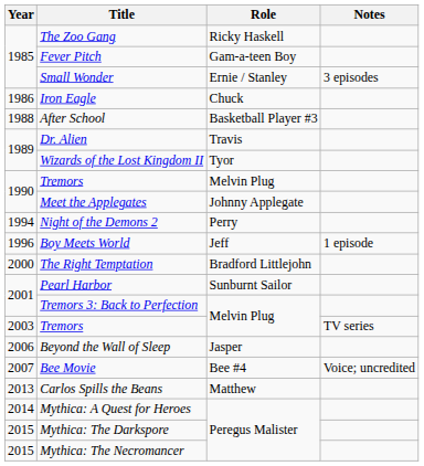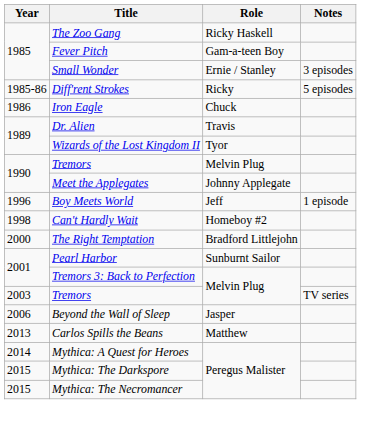 <table class="wikitable">
 <tr>
 <th>Year</th>
 <th>Title</th>
 <th>Role</th>
 <th>Notes</th>
 </tr>
 <tr>
 <td rowspan="3">1985</td>
 <td><em><a href='#'>The Zoo Gang</a></em></td>
 <td>Ricky Haskell</td>
 <td></td>
 </tr>
 <tr>
 <td><em><a href='#'>Fever Pitch</a></em></td>
 <td>Gam-a-teen Boy</td>
 <td></td>
 </tr>
 <tr>
 <td><em><a href='#'>Small Wonder</a></em></td>
 <td>Ernie / Stanley</td>
 <td>3 episodes</td>
 </tr>
 <tr>
+<td>1985-86</td>
+<td><em><a href='#'>Diff'rent Strokes</a></em></td>
+<td>Ricky</td>
+<td>5 episodes</td>
+</tr>
+<tr>
 <td>1986</td>
 <td><em><a href='#'>Iron Eagle</a></em></td>
 <td>Chuck</td>
-<td></td>
-</tr>
-<tr>
-<td>1988</td>
-<td><em>After School</em></td>
-<td>Basketball Player #3</td>
 <td></td>
 </tr>
 <tr>
 <td rowspan="2">1989</td>
 <td><em><a href='#'>Dr. Alien</a></em></td>
 <td>Travis</td>
 <td></td>
 </tr>
 <tr>
 <td><em><a href='#'>Wizards of the Lost Kingdom II</a></em></td>
 <td>Tyor</td>
 <td></td>
 </tr>
 <tr>
 <td rowspan="2">1990</td>
 <td><em><a href='#'>Tremors</a></em></td>
 <td>Melvin Plug</td>
 <td></td>
 </tr>
 <tr>
 <td><em><a href='#'>Meet the Applegates</a></em></td>
 <td>Johnny Applegate</td>
 <td></td>
 </tr>
 <tr>
-<td>1994</td>
-<td><em><a href='#'>Night of the Demons 2</a></em></td>
-<td>Perry</td>
-<td></td>
-</tr>
-<tr>
 <td>1996</td>
 <td><em><a href='#'>Boy Meets World</a></em></td>
 <td>Jeff</td>
 <td>1 episode</td>
+</tr>
+<tr>
+<td>1998</td>
+<td><em><a href='#'>Can't Hardly Wait</a></em></td>
+<td>Homeboy #2</td>
+<td></td>
 </tr>
 <tr>
 <td>2000</td>
 <td><em><a href='#'>The Right Temptation</a></em></td>
 <td>Bradford Littlejohn</td>
 <td></td>
 </tr>
 <tr>
 <td rowspan="2">2001</td>
 <td><em><a href='#'>Pearl Harbor</a></em></td>
 <td>Sunburnt Sailor</td>
 <td></td>
 </tr>
 <tr>
 <td><em><a href='#'>Tremors 3: Back to Perfection</a></em></td>
 <td rowspan="2">Melvin Plug</td>
 <td></td>
 </tr>
 <tr>
 <td>2003</td>
 <td><em><a href='#'>Tremors</a> </em></td>
 <td>TV series</td>
 </tr>
 <tr>
 <td>2006</td>
 <td><em>Beyond the Wall of Sleep</em></td>
 <td>Jasper</td>
 <td></td>
 </tr>
 <tr>
-<td>2007</td>
-<td><em><a href='#'>Bee Movie</a></em></td>
-<td>Bee #4</td>
-<td>Voice; uncredited</td>
-</tr>
-<tr>
 <td>2013</td>
 <td><em>Carlos Spills the Beans</em></td>
 <td>Matthew</td>
 <td></td>
 </tr>
 <tr>
 <td>2014</td>
 <td><em>Mythica: A Quest for Heroes</em></td>
 <td rowspan="3">Peregus Malister</td>
 </tr>
 <tr>
 <td>2015</td>
 <td><em>Mythica: The Darkspore</em></td>
 <td></td>
 </tr>
 <tr>
 <td>2015</td>
 <td><em>Mythica: The Necromancer</em></td>
 <td></td>
 </tr>
 </table>
